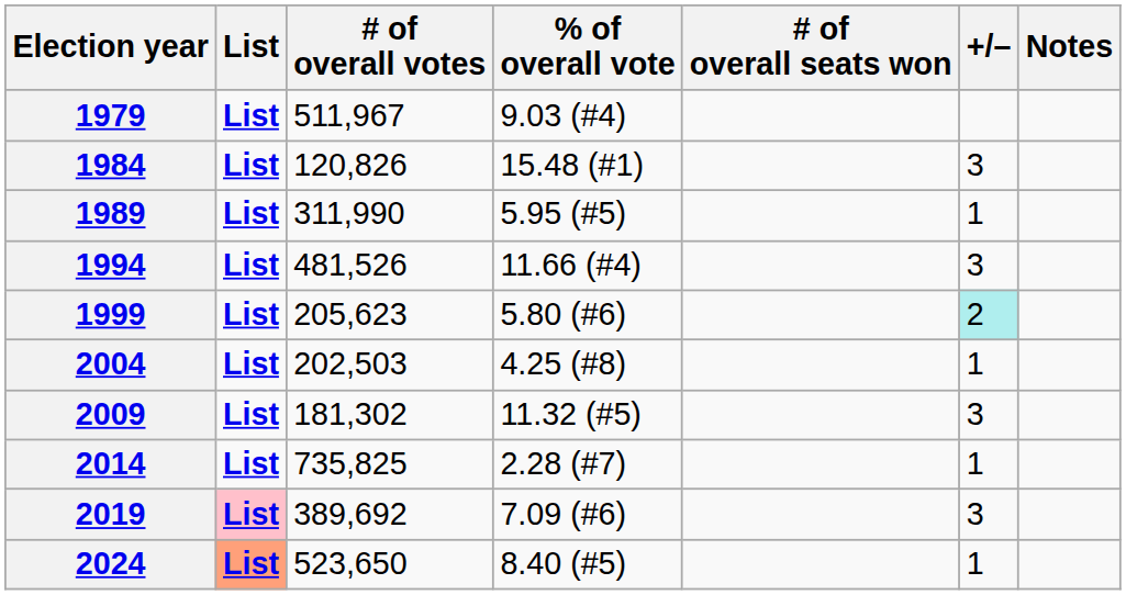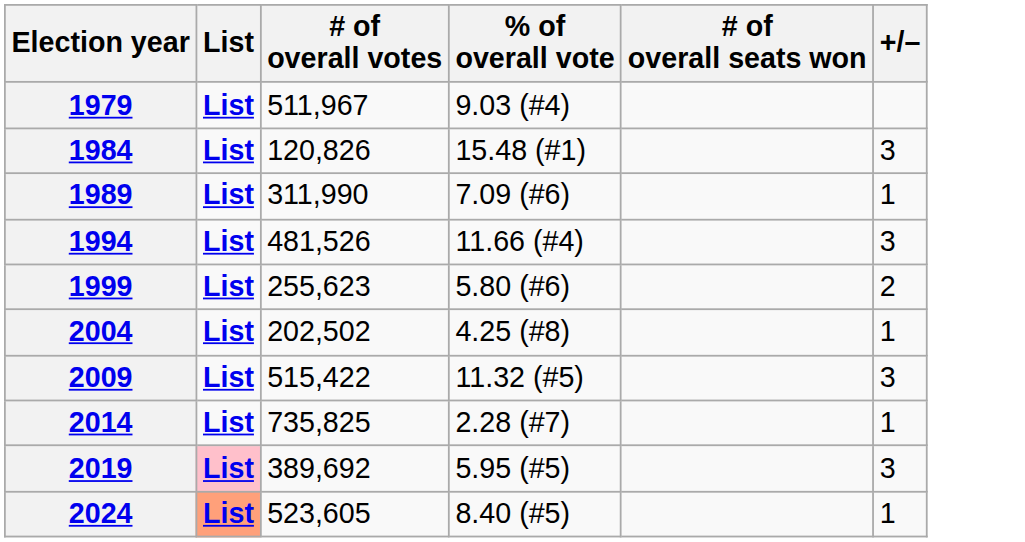 <table class=wikitable>
 <tr>
 <th>Election year</th>
 <th>List</th>
 <th># of<br>overall votes</th>
 <th>% of<br>overall vote</th>
 <th># of<br>overall seats won</th>
 <th>+/–</th>
-<th>Notes</th>
 </tr>
 <tr>
 <th><a href='#'>1979</a></th>
 <td><a href='#'><strong>List</strong></a></td>
 <td>511,967</td>
 <td>9.03 (#4)</td>
-<td></td>
 <td></td>
 <td></td>
 </tr>
 <tr>
 <th><a href='#'>1984</a></th>
 <td><a href='#'><strong>List</strong></a></td>
 <td>120,826</td>
 <td>15.48	(#1)</td>
 <td></td>
 <td>3 </td>
-<td></td>
 </tr>
 <tr>
 <th><a href='#'>1989</a></th>
 <td><a href='#'><strong>List</strong></a></td>
 <td>311,990</td>
-<td>5.95 (#5)</td>
+<td>7.09 (#6)</td>
 <td></td>
 <td>1 </td>
-<td></td>
 </tr>
 <tr>
 <th><a href='#'>1994</a></th>
 <td><a href='#'><strong>List</strong></a></td>
 <td>481,526</td>
 <td>11.66 (#4)</td>
 <td></td>
 <td>3 </td>
-<td></td>
 </tr>
 <tr>
 <th><a href='#'>1999</a></th>
 <td><a href='#'><strong>List</strong></a></td>
-<td>205,623</td>
+<td>255,623</td>
 <td>5.80 (#6)</td>
 <td></td>
-<td style="background: paleturquoise;">2 </td>
-<td></td>
+<td>2 </td>
 </tr>
 <tr>
 <th><a href='#'>2004</a></th>
 <td><a href='#'><strong>List</strong></a></td>
-<td>202,503</td>
+<td>202,502</td>
 <td>4.25 (#8)</td>
 <td></td>
 <td>1 </td>
-<td></td>
 </tr>
 <tr>
 <th><a href='#'>2009</a></th>
 <td><a href='#'><strong>List</strong></a></td>
-<td>181,302</td>
+<td>515,422</td>
 <td>11.32 (#5)</td>
 <td></td>
 <td>3 </td>
-<td></td>
 </tr>
 <tr>
 <th><a href='#'>2014</a></th>
 <td><a href='#'><strong>List</strong></a></td>
 <td>735,825</td>
 <td>2.28 (#7)</td>
 <td></td>
 <td>1 </td>
-<td></td>
 </tr>
 <tr>
 <th><a href='#'>2019</a></th>
 <td style="background: pink;"><a href='#'><strong>List</strong></a></td>
 <td>389,692</td>
-<td>7.09 (#6)</td>
+<td>5.95 (#5)</td>
 <td></td>
 <td>3 </td>
-<td></td>
 </tr>
 <tr>
 <th><a href='#'>2024</a></th>
 <td style="background: lightsalmon;"><a href='#'><strong>List</strong></a></td>
-<td>523,650</td>
+<td>523,605</td>
 <td>8.40 (#5)</td>
 <td></td>
 <td>1 </td>
-<td></td>
 </tr>
 </table>
